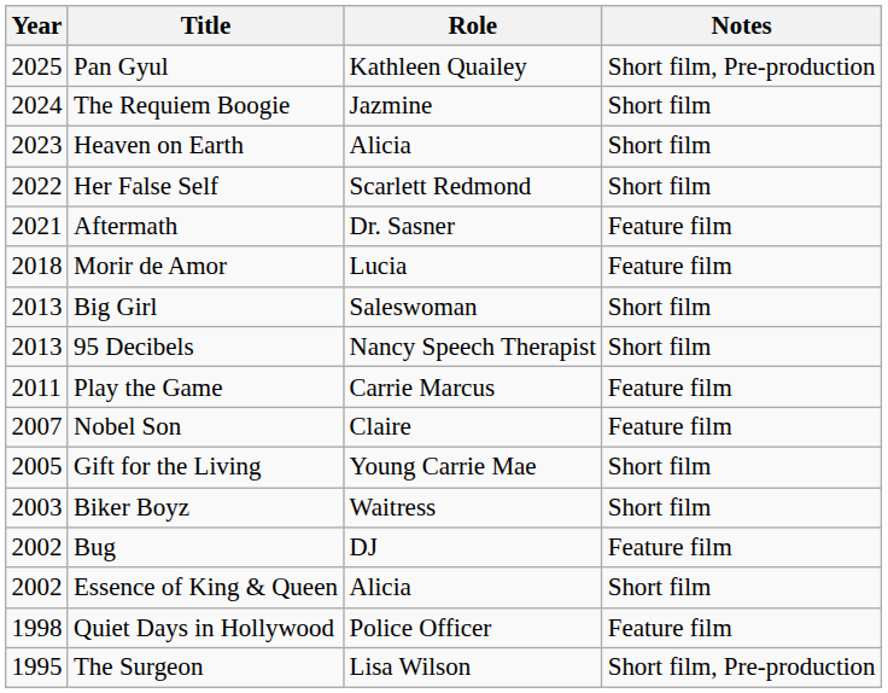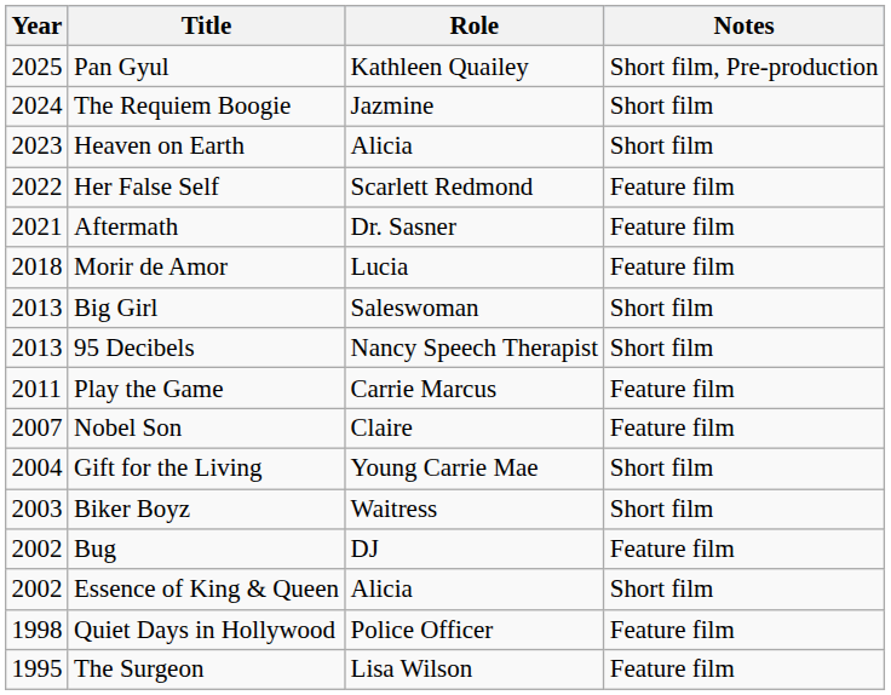 <table class="wikitable">
 <tr style="background:#b0c4de; text-align:center;">
 <th>Year</th>
 <th>Title</th>
 <th>Role</th>
 <th>Notes</th>
 </tr>
 <tr>
 <td>2025</td>
 <td>Pan Gyul</td>
 <td>Kathleen Quailey</td>
 <td>Short film, Pre-production</td>
 </tr>
 <tr>
 <td>2024</td>
 <td>The Requiem Boogie</td>
 <td>Jazmine</td>
 <td>Short film</td>
 </tr>
 <tr>
 <td>2023</td>
 <td>Heaven on Earth</td>
 <td>Alicia</td>
 <td>Short film</td>
 </tr>
 <tr>
 <td>2022</td>
 <td>Her False Self</td>
 <td>Scarlett Redmond</td>
-<td>Short film</td>
+<td>Feature film</td>
 </tr>
 <tr>
 <td>2021</td>
 <td>Aftermath</td>
 <td>Dr. Sasner</td>
 <td>Feature film</td>
 </tr>
 <tr>
 <td>2018</td>
 <td>Morir de Amor</td>
 <td>Lucia</td>
 <td>Feature film</td>
 </tr>
 <tr>
 <td>2013</td>
 <td>Big Girl</td>
 <td>Saleswoman</td>
 <td>Short film</td>
 </tr>
 <tr>
 <td>2013</td>
 <td>95 Decibels</td>
 <td>Nancy Speech Therapist</td>
 <td>Short film</td>
 </tr>
 <tr>
 <td>2011</td>
 <td>Play the Game</td>
 <td>Carrie Marcus</td>
 <td>Feature film</td>
 </tr>
 <tr>
 <td>2007</td>
 <td>Nobel Son</td>
 <td>Claire</td>
 <td>Feature film</td>
 </tr>
 <tr>
-<td>2005</td>
+<td>2004</td>
 <td>Gift for the Living</td>
 <td>Young Carrie Mae</td>
 <td>Short film</td>
 </tr>
 <tr>
 <td>2003</td>
 <td>Biker Boyz</td>
 <td>Waitress</td>
 <td>Short film</td>
 </tr>
 <tr>
 <td>2002</td>
 <td>Bug</td>
 <td>DJ</td>
 <td>Feature film</td>
 </tr>
 <tr>
 <td>2002</td>
 <td>Essence of King & Queen</td>
 <td>Alicia</td>
 <td>Short film</td>
 </tr>
 <tr>
 <td>1998</td>
 <td>Quiet Days in Hollywood</td>
 <td>Police Officer</td>
 <td>Feature film</td>
 </tr>
 <tr>
 <td>1995</td>
 <td>The Surgeon</td>
 <td>Lisa Wilson</td>
-<td>Short film, Pre-production</td>
+<td>Feature film</td>
 </tr>
 </table>
